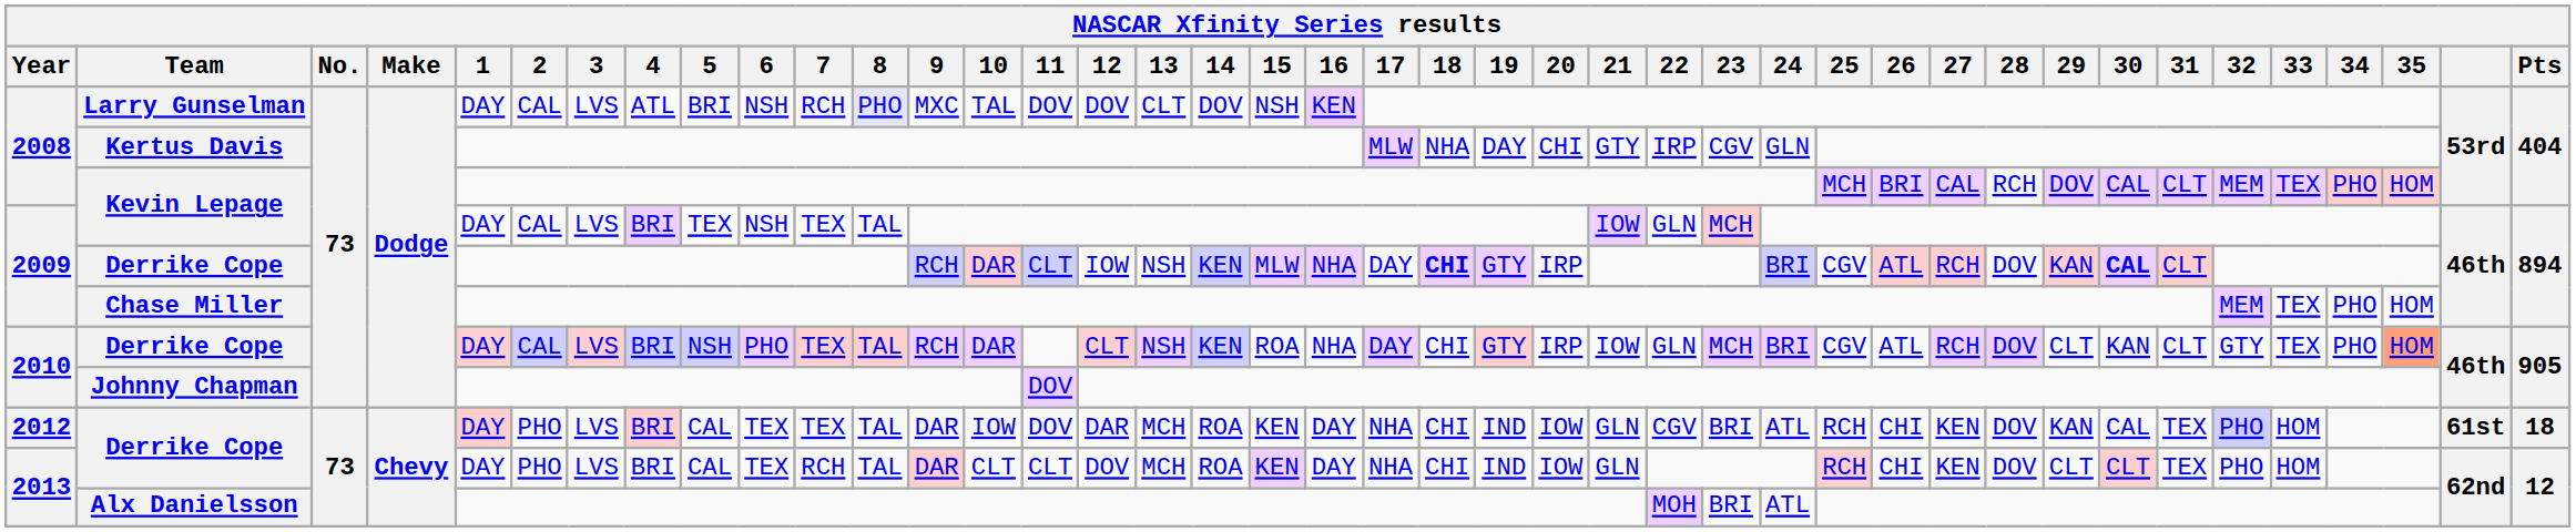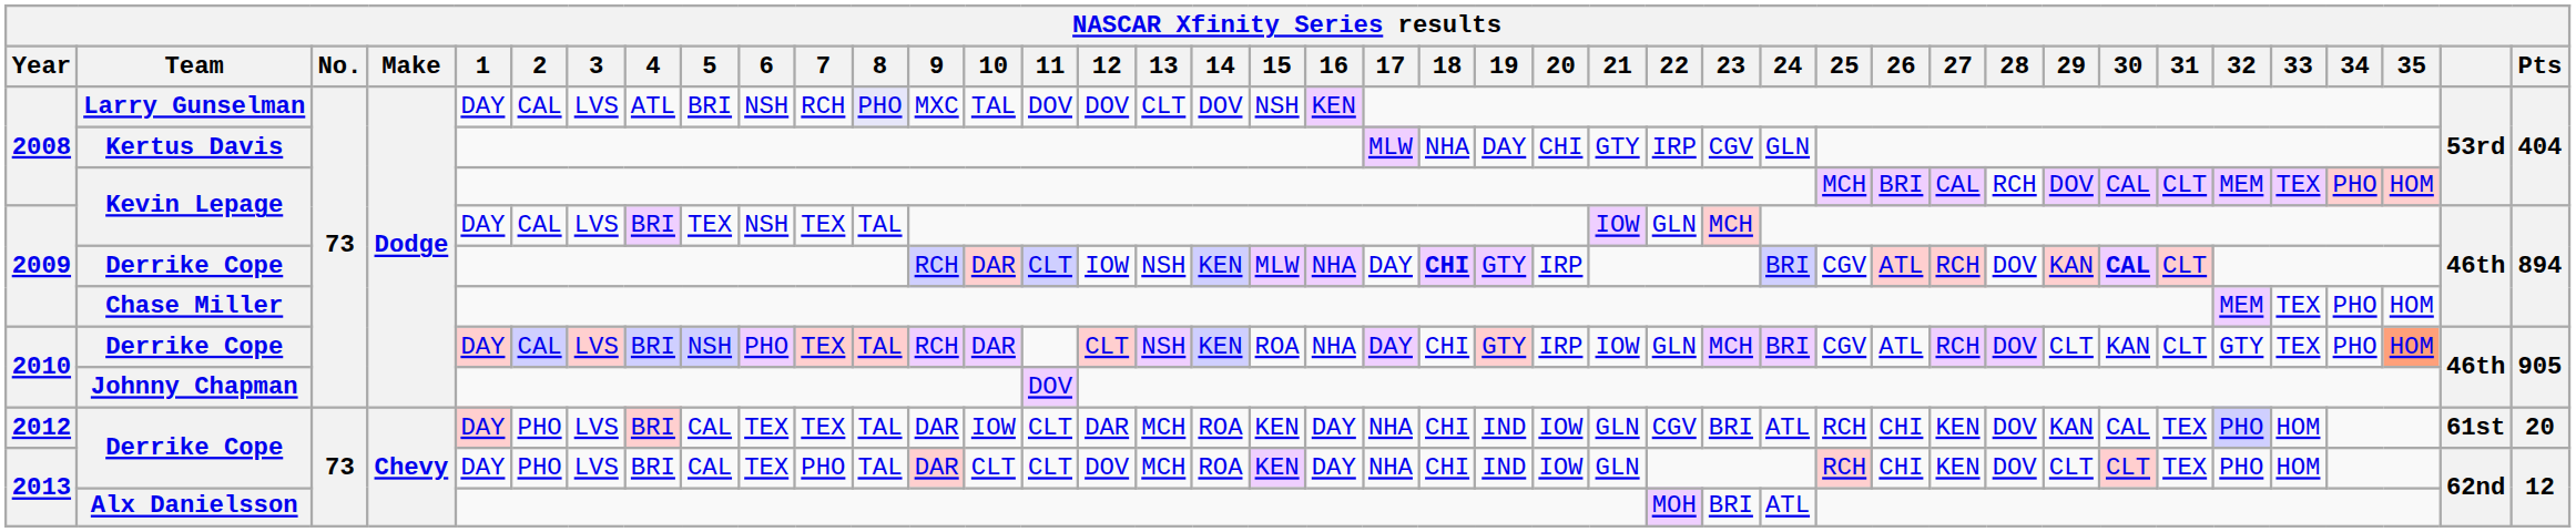 <table class="wikitable" style="text-align:center; font-size:75%">
 <tr>
 <th colspan=42><a href='#'>NASCAR Xfinity Series</a> results</th>
 </tr>
 <tr>
 <th>Year</th>
 <th>Team</th>
 <th>No.</th>
 <th>Make</th>
 <th>1</th>
 <th>2</th>
 <th>3</th>
 <th>4</th>
 <th>5</th>
 <th>6</th>
 <th>7</th>
 <th>8</th>
 <th>9</th>
 <th>10</th>
 <th>11</th>
 <th>12</th>
 <th>13</th>
 <th>14</th>
 <th>15</th>
 <th>16</th>
 <th>17</th>
 <th>18</th>
 <th>19</th>
 <th>20</th>
 <th>21</th>
 <th>22</th>
 <th>23</th>
 <th>24</th>
 <th>25</th>
 <th>26</th>
 <th>27</th>
 <th>28</th>
 <th>29</th>
 <th>30</th>
 <th>31</th>
 <th>32</th>
 <th>33</th>
 <th>34</th>
 <th>35</th>
 <th></th>
 <th>Pts</th>
 </tr>
 <tr>
 <th rowspan=3><a href='#'>2008</a></th>
 <th nowrap><a href='#'>Larry Gunselman</a></th>
 <th rowspan=8>73</th>
 <th rowspan=8><a href='#'>Dodge</a></th>
 <td><a href='#'>DAY</a></td>
 <td><a href='#'>CAL</a></td>
 <td><a href='#'>LVS</a></td>
 <td><a href='#'>ATL</a></td>
 <td><a href='#'>BRI</a></td>
 <td><a href='#'>NSH</a></td>
 <td><a href='#'>RCH</a></td>
 <td style="background: lavender;"><a href='#'>PHO</a></td>
 <td><a href='#'>MXC</a></td>
 <td><a href='#'>TAL</a></td>
 <td><a href='#'>DOV</a></td>
 <td><a href='#'>DOV</a></td>
 <td><a href='#'>CLT</a></td>
 <td><a href='#'>DOV</a></td>
 <td><a href='#'>NSH</a></td>
 <td style="background:#EFCFFF;"><a href='#'>KEN</a><br></td>
 <td colspan=19></td>
 <th rowspan=3>53rd</th>
 <th rowspan=3>404</th>
 </tr>
 <tr>
 <th><a href='#'>Kertus Davis</a></th>
 <td colspan=16></td>
 <td style="background:#EFCFFF;"><a href='#'>MLW</a><br></td>
 <td><a href='#'>NHA</a></td>
 <td><a href='#'>DAY</a></td>
 <td><a href='#'>CHI</a></td>
 <td><a href='#'>GTY</a></td>
 <td><a href='#'>IRP</a></td>
 <td><a href='#'>CGV</a></td>
 <td><a href='#'>GLN</a></td>
 <td colspan=11></td>
 </tr>
 <tr>
 <th rowspan=2><a href='#'>Kevin Lepage</a></th>
 <td colspan=24></td>
 <td style="background:#EFCFFF;"><a href='#'>MCH</a><br></td>
 <td style="background:#EFCFFF;"><a href='#'>BRI</a><br></td>
 <td style="background:#EFCFFF;"><a href='#'>CAL</a><br></td>
 <td><a href='#'>RCH</a></td>
 <td style="background:#EFCFFF;"><a href='#'>DOV</a><br></td>
 <td style="background:#EFCFFF;"><a href='#'>CAL</a><br></td>
 <td style="background:#EFCFFF;"><a href='#'>CLT</a><br></td>
 <td style="background:#EFCFFF;"><a href='#'>MEM</a><br></td>
 <td style="background:#EFCFFF;"><a href='#'>TEX</a><br></td>
 <td style="background:#FFCFCF;"><a href='#'>PHO</a><br></td>
 <td style="background:#FFCFCF;"><a href='#'>HOM</a><br></td>
 </tr>
 <tr>
 <th rowspan=3><a href='#'>2009</a></th>
 <td><a href='#'>DAY</a></td>
 <td><a href='#'>CAL</a></td>
 <td><a href='#'>LVS</a></td>
 <td style="background:#EFCFFF;"><a href='#'>BRI</a><br></td>
 <td><a href='#'>TEX</a></td>
 <td><a href='#'>NSH</a></td>
 <td><a href='#'>TEX</a></td>
 <td><a href='#'>TAL</a></td>
 <td colspan=12></td>
 <td style="background:#EFCFFF;"><a href='#'>IOW</a><br></td>
 <td><a href='#'>GLN</a></td>
 <td style="background:#FFCFCF;"><a href='#'>MCH</a><br></td>
 <td colspan=12></td>
 <th rowspan=3>46th</th>
 <th rowspan=3>894</th>
 </tr>
 <tr>
 <th><a href='#'>Derrike Cope</a></th>
 <td colspan=8></td>
 <td style="background:#CFCFFF;"><a href='#'>RCH</a><br></td>
 <td style="background:#FFCFCF;"><a href='#'>DAR</a><br></td>
 <td style="background:#CFCFFF;"><a href='#'>CLT</a><br></td>
 <td><a href='#'>IOW</a></td>
 <td><a href='#'>NSH</a></td>
 <td style="background:#CFCFFF;"><a href='#'>KEN</a><br></td>
 <td style="background:#EFCFFF;"><a href='#'>MLW</a><br></td>
 <td style="background:#EFCFFF;"><a href='#'>NHA</a><br></td>
 <td><a href='#'>DAY</a></td>
 <td style="background:#EFCFFF;"><strong><a href='#'>CHI</a><br></strong></td>
 <td style="background:#EFCFFF;"><a href='#'>GTY</a><br></td>
 <td><a href='#'>IRP</a></td>
 <td colspan=3></td>
 <td style="background:#CFCFFF;"><a href='#'>BRI</a><br></td>
 <td><a href='#'>CGV</a></td>
 <td style="background:#FFCFCF;"><a href='#'>ATL</a><br></td>
 <td style="background:#FFCFCF;"><a href='#'>RCH</a><br></td>
 <td><a href='#'>DOV</a></td>
 <td style="background:#FFCFCF;"><a href='#'>KAN</a><br></td>
 <td style="background:#EFCFFF;"><strong><a href='#'>CAL</a><br></strong></td>
 <td style="background:#FFCFCF;"><a href='#'>CLT</a><br></td>
 <td colspan=4></td>
 </tr>
 <tr>
 <th><a href='#'>Chase Miller</a></th>
 <td colspan=31></td>
 <td style="background:#EFCFFF;"><a href='#'>MEM</a><br></td>
 <td><a href='#'>TEX</a></td>
 <td><a href='#'>PHO</a></td>
 <td><a href='#'>HOM</a></td>
 </tr>
 <tr>
 <th rowspan=2><a href='#'>2010</a></th>
 <th><a href='#'>Derrike Cope</a></th>
 <td style="background:#FFCFCF;"><a href='#'>DAY</a><br></td>
 <td style="background:#CFCFFF;"><a href='#'>CAL</a><br></td>
 <td style="background:#FFCFCF;"><a href='#'>LVS</a><br></td>
 <td style="background:#CFCFFF;"><a href='#'>BRI</a><br></td>
 <td style="background:#CFCFFF;"><a href='#'>NSH</a><br></td>
 <td style="background:#EFCFFF;"><a href='#'>PHO</a><br></td>
 <td style="background:#FFCFCF;"><a href='#'>TEX</a><br></td>
 <td style="background:#FFCFCF;"><a href='#'>TAL</a><br></td>
 <td style="background:#EFCFFF;"><a href='#'>RCH</a><br></td>
 <td style="background:#EFCFFF;"><a href='#'>DAR</a><br></td>
 <td></td>
 <td style="background:#FFCFCF;"><a href='#'>CLT</a><br></td>
 <td style="background:#EFCFFF;"><a href='#'>NSH</a><br></td>
 <td style="background:#CFCFFF;"><a href='#'>KEN</a><br></td>
 <td><a href='#'>ROA</a></td>
 <td><a href='#'>NHA</a></td>
 <td style="background:#EFCFFF;"><a href='#'>DAY</a><br></td>
 <td><a href='#'>CHI</a></td>
 <td style="background:#FFCFCF;"><a href='#'>GTY</a><br></td>
 <td><a href='#'>IRP</a></td>
 <td><a href='#'>IOW</a></td>
 <td><a href='#'>GLN</a></td>
 <td style="background:#EFCFFF;"><a href='#'>MCH</a><br></td>
 <td style="background:#EFCFFF;"><a href='#'>BRI</a><br></td>
 <td><a href='#'>CGV</a></td>
 <td><a href='#'>ATL</a></td>
 <td style="background:#EFCFFF;"><a href='#'>RCH</a><br></td>
 <td style="background:#EFCFFF;"><a href='#'>DOV</a><br></td>
 <td><a href='#'>CLT</a></td>
 <td><a href='#'>KAN</a></td>
 <td><a href='#'>CLT</a></td>
 <td><a href='#'>GTY</a></td>
 <td><a href='#'>TEX</a></td>
 <td><a href='#'>PHO</a></td>
 <td style="background: lightsalmon;"><a href='#'>HOM</a></td>
 <th rowspan=2>46th</th>
 <th rowspan=2>905</th>
 </tr>
 <tr>
 <th><a href='#'>Johnny Chapman</a></th>
 <td colspan=10></td>
 <td style="background:#EFCFFF;"><a href='#'>DOV</a><br></td>
 <td colspan=24></td>
 </tr>
 <tr>
 <th><a href='#'>2012</a></th>
 <th rowspan=2><a href='#'>Derrike Cope</a></th>
 <th rowspan=3>73</th>
 <th rowspan=11><a href='#'>Chevy</a></th>
 <td style="background:#FFCFCF;"><a href='#'>DAY</a><br></td>
 <td><a href='#'>PHO</a></td>
 <td><a href='#'>LVS</a></td>
 <td style="background:#FFCFCF;"><a href='#'>BRI</a><br></td>
 <td><a href='#'>CAL</a></td>
 <td><a href='#'>TEX</a></td>
 <td><a href='#'>TEX</a></td>
 <td><a href='#'>TAL</a></td>
 <td><a href='#'>DAR</a></td>
 <td><a href='#'>IOW</a></td>
-<td><a href='#'>DOV</a></td>
+<td><a href='#'>CLT</a></td>
 <td><a href='#'>DAR</a></td>
 <td><a href='#'>MCH</a></td>
 <td><a href='#'>ROA</a></td>
 <td><a href='#'>KEN</a></td>
 <td><a href='#'>DAY</a></td>
 <td><a href='#'>NHA</a></td>
 <td><a href='#'>CHI</a></td>
 <td><a href='#'>IND</a></td>
 <td><a href='#'>IOW</a></td>
 <td><a href='#'>GLN</a></td>
 <td><a href='#'>CGV</a></td>
 <td><a href='#'>BRI</a></td>
 <td><a href='#'>ATL</a></td>
 <td><a href='#'>RCH</a></td>
 <td><a href='#'>CHI</a></td>
 <td><a href='#'>KEN</a></td>
 <td><a href='#'>DOV</a></td>
 <td><a href='#'>KAN</a></td>
 <td><a href='#'>CAL</a></td>
 <td><a href='#'>TEX</a></td>
 <td style="background:#CFCFFF;"><a href='#'>PHO</a><br></td>
 <td><a href='#'>HOM</a></td>
 <td colspan=2></td>
 <th>61st</th>
-<th>18</th>
+<th>20</th>
 </tr>
 <tr>
 <th rowspan=2><a href='#'>2013</a></th>
 <td><a href='#'>DAY</a></td>
 <td><a href='#'>PHO</a></td>
 <td><a href='#'>LVS</a></td>
 <td><a href='#'>BRI</a></td>
 <td><a href='#'>CAL</a></td>
 <td><a href='#'>TEX</a></td>
-<td><a href='#'>RCH</a></td>
+<td><a href='#'>PHO</a></td>
 <td><a href='#'>TAL</a></td>
 <td style="background:#FFCFCF;"><a href='#'>DAR</a><br></td>
 <td><a href='#'>CLT</a></td>
 <td><a href='#'>CLT</a></td>
 <td><a href='#'>DOV</a></td>
 <td><a href='#'>MCH</a></td>
 <td><a href='#'>ROA</a></td>
 <td style="background:#EFCFFF;"><a href='#'>KEN</a><br></td>
 <td><a href='#'>DAY</a></td>
 <td><a href='#'>NHA</a></td>
 <td><a href='#'>CHI</a></td>
 <td><a href='#'>IND</a></td>
 <td><a href='#'>IOW</a></td>
 <td><a href='#'>GLN</a></td>
 <td colspan=3></td>
 <td style="background:#FFCFCF;"><a href='#'>RCH</a><br></td>
 <td><a href='#'>CHI</a></td>
 <td><a href='#'>KEN</a></td>
 <td><a href='#'>DOV</a></td>
 <td><a href='#'>CLT</a></td>
 <td style="background:#FFCFCF;"><a href='#'>CLT</a><br></td>
 <td><a href='#'>TEX</a></td>
 <td><a href='#'>PHO</a></td>
 <td><a href='#'>HOM</a></td>
 <td colspan=2></td>
 <th rowspan=2>62nd</th>
 <th rowspan=2>12</th>
 </tr>
 <tr>
 <th><a href='#'>Alx Danielsson</a></th>
 <td colspan=21></td>
 <td style="background:#EFCFFF;"><a href='#'>MOH</a><br></td>
 <td><a href='#'>BRI</a></td>
 <td><a href='#'>ATL</a></td>
 <td colspan=11></td>
 </tr>
 </table>
